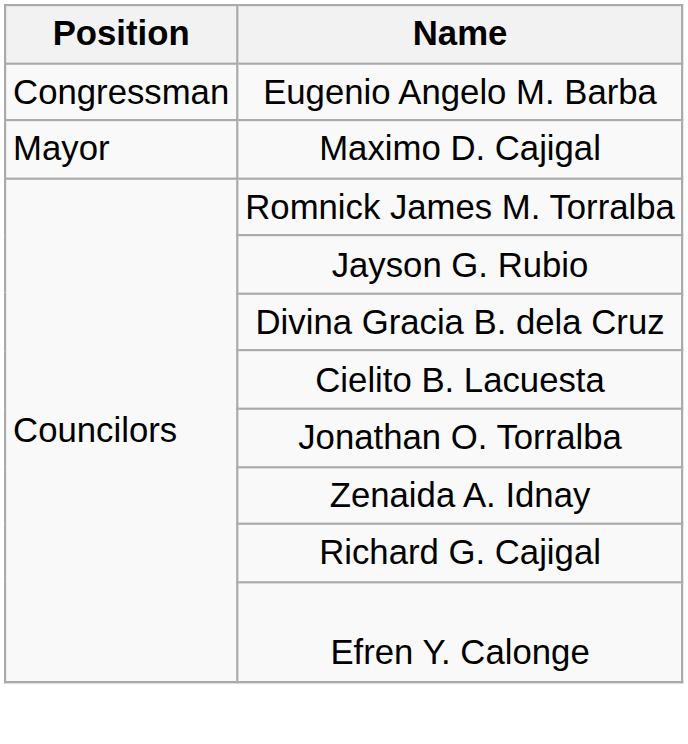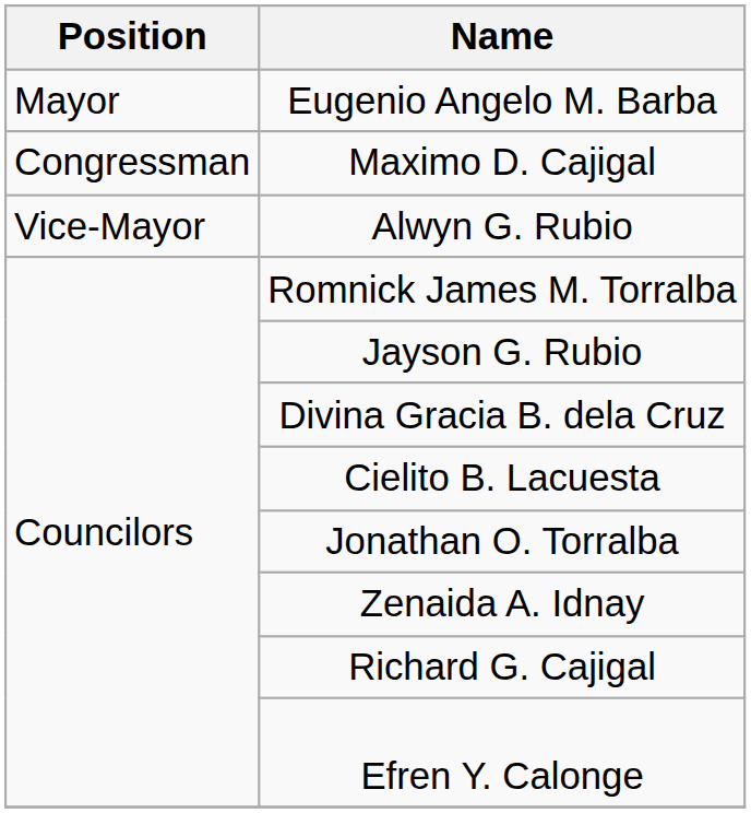 <table class="wikitable" style="line-height:1.20em; font-size:100%;">
 <tr>
 <th>Position</th>
 <th>Name</th>
 </tr>
 <tr>
-<td>Congressman</td>
+<td>Mayor</td>
 <td style="text-align:center;">Eugenio Angelo M. Barba</td>
 </tr>
 <tr>
-<td>Mayor</td>
+<td>Congressman</td>
 <td style="text-align:center;">Maximo D. Cajigal</td>
+</tr>
+<tr>
+<td>Vice-Mayor</td>
+<td style="text-align:center;">Alwyn G. Rubio</td>
 </tr>
 <tr>
 <td rowspan=8>Councilors</td>
 <td style="text-align:center;">Romnick James M. Torralba</td>
 </tr>
 <tr>
 <td style="text-align:center;">Jayson G. Rubio</td>
 </tr>
 <tr>
 <td style="text-align:center;">Divina Gracia B. dela Cruz</td>
 </tr>
 <tr>
 <td style="text-align:center;">Cielito B. Lacuesta</td>
 </tr>
 <tr>
 <td style="text-align:center;">Jonathan O. Torralba</td>
 </tr>
 <tr>
 <td style="text-align:center;">Zenaida A. Idnay</td>
 </tr>
 <tr>
 <td style="text-align:center;">Richard G. Cajigal</td>
 </tr>
 <tr>
 <td style="text-align:center;"><br>Efren Y. Calonge</td>
 </tr>
 <tr>
 </tr>
 </table>
